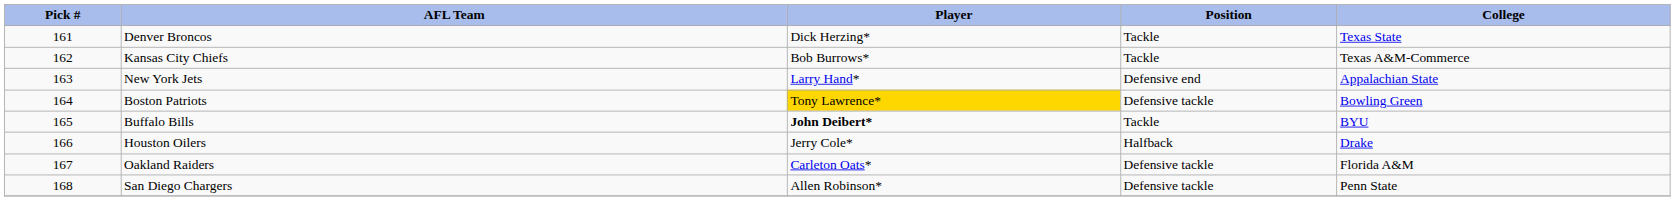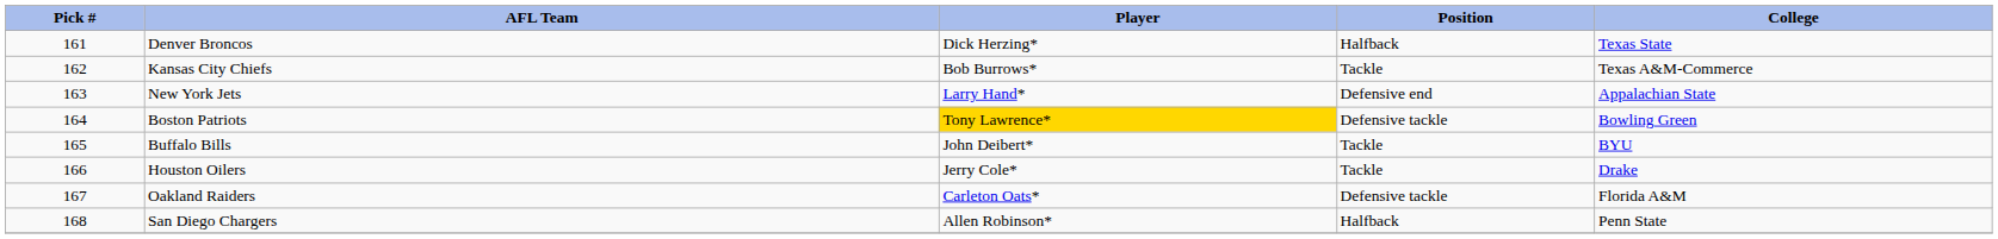 <table class="wikitable sortable sortable" style="width: 100%">
 <tr>
 <th style="background:#A8BDEC;" width=7%>Pick #</th>
 <th width=40% style="background:#A8BDEC;">AFL Team</th>
 <th width=20% style="background:#A8BDEC;">Player</th>
 <th width=13% style="background:#A8BDEC;">Position</th>
 <th style="background:#A8BDEC;">College</th>
 </tr>
 <tr>
 <td align=center>161</td>
 <td>Denver Broncos</td>
 <td>Dick Herzing*</td>
-<td>Tackle</td>
+<td>Halfback</td>
 <td><a href='#'>Texas State</a></td>
 </tr>
 <tr>
 <td align=center>162</td>
 <td>Kansas City Chiefs</td>
 <td>Bob Burrows*</td>
 <td>Tackle</td>
 <td>Texas A&M-Commerce</td>
 </tr>
 <tr>
 <td align=center>163</td>
 <td>New York Jets</td>
 <td><a href='#'>Larry Hand</a>*</td>
 <td>Defensive end</td>
 <td><a href='#'>Appalachian State</a></td>
 </tr>
 <tr>
 <td align=center>164</td>
 <td>Boston Patriots</td>
 <td style="background: gold;">Tony Lawrence*</td>
 <td>Defensive tackle</td>
 <td><a href='#'>Bowling Green</a></td>
 </tr>
 <tr>
 <td align=center>165</td>
 <td>Buffalo Bills</td>
-<td><strong>John Deibert*</strong></td>
+<td>John Deibert*</td>
 <td>Tackle</td>
 <td><a href='#'>BYU</a></td>
 </tr>
 <tr>
 <td align=center>166</td>
 <td>Houston Oilers</td>
 <td>Jerry Cole*</td>
-<td>Halfback</td>
+<td>Tackle</td>
 <td><a href='#'>Drake</a></td>
 </tr>
 <tr>
 <td align=center>167</td>
 <td>Oakland Raiders</td>
 <td><a href='#'>Carleton Oats</a>*</td>
 <td>Defensive tackle</td>
 <td>Florida A&M</td>
 </tr>
 <tr>
 <td align=center>168</td>
 <td>San Diego Chargers</td>
 <td>Allen Robinson*</td>
-<td>Defensive tackle</td>
+<td>Halfback</td>
 <td>Penn State</td>
 </tr>
 <tr>
 </tr>
 </table>
